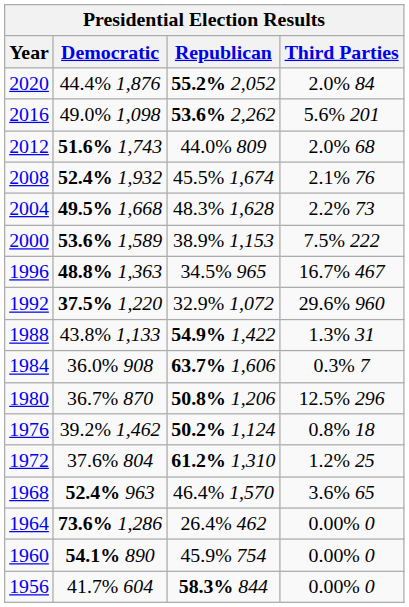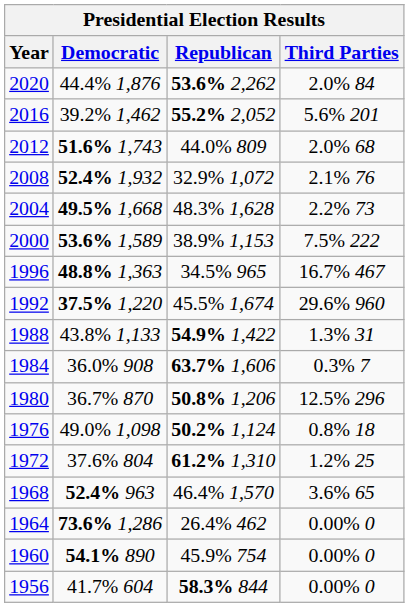 <table class="wikitable">
 <tr>
 <th colspan="4">Presidential Election Results</th>
 </tr>
 <tr>
 <th>Year</th>
 <th><a href='#'>Democratic</a></th>
 <th><a href='#'>Republican</a></th>
 <th><a href='#'>Third Parties</a></th>
 </tr>
 <tr>
 <td align="center" ><a href='#'>2020</a></td>
 <td align="center" >44.4% <em>1,876</em></td>
-<td align="center" ><strong>55.2%</strong> <em>2,052</em></td>
+<td align="center" ><strong>53.6%</strong> <em>2,262</em></td>
 <td align="center" >2.0% <em>84</em></td>
 </tr>
 <tr>
 <td align="center" ><a href='#'>2016</a></td>
-<td align="center" >49.0% <em>1,098</em></td>
-<td align="center" ><strong>53.6%</strong> <em>2,262</em></td>
+<td align="center" >39.2% <em>1,462</em></td>
+<td align="center" ><strong>55.2%</strong> <em>2,052</em></td>
 <td align="center" >5.6% <em>201</em></td>
 </tr>
 <tr>
 <td align="center" ><a href='#'>2012</a></td>
 <td align="center" ><strong>51.6%</strong> <em>1,743</em></td>
 <td align="center" >44.0% <em>809</em></td>
 <td align="center" >2.0% <em>68</em></td>
 </tr>
 <tr>
 <td align="center" ><a href='#'>2008</a></td>
 <td align="center" ><strong>52.4%</strong> <em>1,932</em></td>
-<td align="center" >45.5% <em>1,674</em></td>
+<td align="center" >32.9% <em>1,072</em></td>
 <td align="center" >2.1% <em>76</em></td>
 </tr>
 <tr>
 <td align="center" ><a href='#'>2004</a></td>
 <td align="center" ><strong>49.5%</strong> <em>1,668</em></td>
 <td align="center" >48.3% <em>1,628</em></td>
 <td align="center" >2.2% <em>73</em></td>
 </tr>
 <tr>
 <td align="center" ><a href='#'>2000</a></td>
 <td align="center" ><strong>53.6%</strong> <em>1,589</em></td>
 <td align="center" >38.9% <em>1,153</em></td>
 <td align="center" >7.5% <em>222</em></td>
 </tr>
 <tr>
 <td align="center" ><a href='#'>1996</a></td>
 <td align="center" ><strong>48.8%</strong> <em>1,363</em></td>
 <td align="center" >34.5% <em>965</em></td>
 <td align="center" >16.7% <em>467</em></td>
 </tr>
 <tr>
 <td align="center" ><a href='#'>1992</a></td>
 <td align="center" ><strong>37.5%</strong> <em>1,220</em></td>
-<td align="center" >32.9% <em>1,072</em></td>
+<td align="center" >45.5% <em>1,674</em></td>
 <td align="center" >29.6% <em>960</em></td>
 </tr>
 <tr>
 <td align="center" ><a href='#'>1988</a></td>
 <td align="center" >43.8% <em>1,133</em></td>
 <td align="center" ><strong>54.9%</strong> <em>1,422</em></td>
 <td align="center" >1.3% <em>31</em></td>
 </tr>
 <tr>
 <td align="center" ><a href='#'>1984</a></td>
 <td align="center" >36.0% <em>908</em></td>
 <td align="center" ><strong>63.7%</strong> <em>1,606</em></td>
 <td align="center" >0.3% <em>7</em></td>
 </tr>
 <tr>
 <td align="center" ><a href='#'>1980</a></td>
 <td align="center" >36.7% <em>870</em></td>
 <td align="center" ><strong>50.8%</strong> <em>1,206</em></td>
 <td align="center" >12.5% <em>296</em></td>
 </tr>
 <tr>
 <td align="center" ><a href='#'>1976</a></td>
-<td align="center" >39.2% <em>1,462</em></td>
+<td align="center" >49.0% <em>1,098</em></td>
 <td align="center" ><strong>50.2%</strong> <em>1,124</em></td>
 <td align="center" >0.8% <em>18</em></td>
 </tr>
 <tr>
 <td align="center" ><a href='#'>1972</a></td>
 <td align="center" >37.6% <em>804</em></td>
 <td align="center" ><strong>61.2%</strong> <em>1,310</em></td>
 <td align="center" >1.2% <em>25</em></td>
 </tr>
 <tr>
 <td align="center" ><a href='#'>1968</a></td>
 <td align="center" ><strong>52.4%</strong> <em>963</em></td>
 <td align="center" >46.4% <em>1,570</em></td>
 <td align="center" >3.6% <em>65</em></td>
 </tr>
 <tr>
 <td align="center" ><a href='#'>1964</a></td>
 <td align="center" ><strong>73.6%</strong> <em>1,286</em></td>
 <td align="center" >26.4% <em>462</em></td>
 <td align="center" >0.00% <em>0</em></td>
 </tr>
 <tr>
 <td align="center" ><a href='#'>1960</a></td>
 <td align="center" ><strong>54.1%</strong> <em>890</em></td>
 <td align="center" >45.9% <em>754</em></td>
 <td align="center" >0.00% <em>0</em></td>
 </tr>
 <tr>
 <td align="center" ><a href='#'>1956</a></td>
 <td align="center" >41.7% <em>604</em></td>
 <td align="center" ><strong>58.3%</strong> <em>844</em></td>
 <td align="center" >0.00% <em>0</em></td>
 </tr>
 </table>
